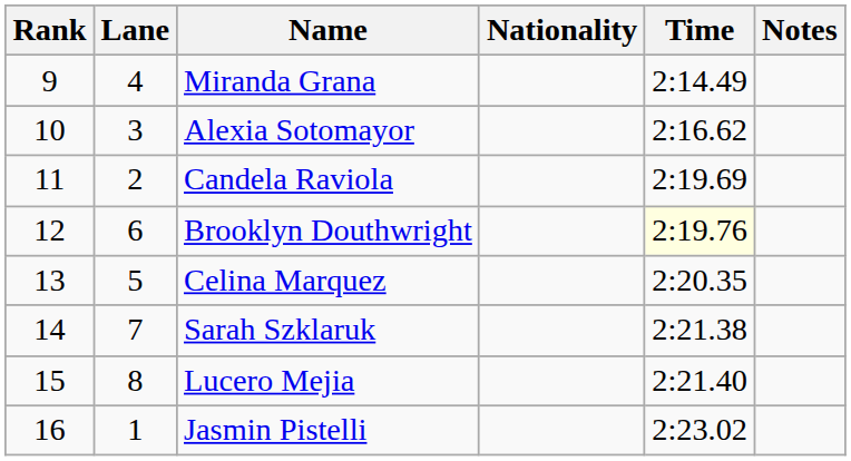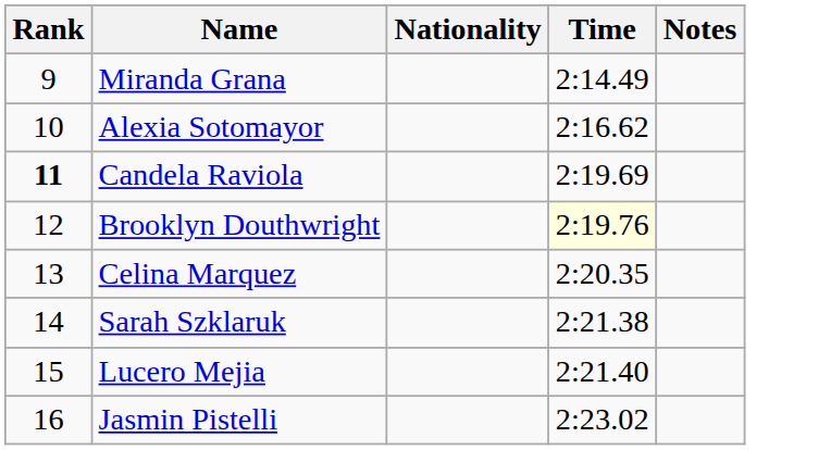 <table class="wikitable sortable" style="text-align:center">
 <tr>
 <th>Rank</th>
-<th>Lane</th>
 <th>Name</th>
 <th>Nationality</th>
 <th>Time</th>
 <th>Notes</th>
 </tr>
 <tr>
 <td>9</td>
-<td>4</td>
 <td align="left"><a href='#'>Miranda Grana</a></td>
 <td align="left"></td>
 <td>2:14.49</td>
 <td></td>
 </tr>
 <tr>
 <td>10</td>
-<td>3</td>
 <td align="left"><a href='#'>Alexia Sotomayor</a></td>
 <td align="left"></td>
 <td>2:16.62</td>
 <td></td>
 </tr>
 <tr>
-<td>11</td>
-<td>2</td>
+<td><strong>11</strong></td>
 <td align="left"><a href='#'>Candela Raviola</a></td>
 <td align="left"></td>
 <td>2:19.69</td>
 <td></td>
 </tr>
 <tr>
 <td>12</td>
-<td>6</td>
 <td align="left"><a href='#'>Brooklyn Douthwright</a></td>
 <td align="left"></td>
 <td style="background: lightyellow;">2:19.76</td>
 <td></td>
 </tr>
 <tr>
 <td>13</td>
-<td>5</td>
 <td align="left"><a href='#'>Celina Marquez</a></td>
 <td align="left"></td>
 <td>2:20.35</td>
 <td></td>
 </tr>
 <tr>
 <td>14</td>
-<td>7</td>
 <td align="left"><a href='#'>Sarah Szklaruk</a></td>
 <td align="left"></td>
 <td>2:21.38</td>
 <td></td>
 </tr>
 <tr>
 <td>15</td>
-<td>8</td>
 <td align="left"><a href='#'>Lucero Mejia</a></td>
 <td align="left"></td>
 <td>2:21.40</td>
 <td></td>
 </tr>
 <tr>
 <td>16</td>
-<td>1</td>
 <td align="left"><a href='#'>Jasmin Pistelli</a></td>
 <td align="left"></td>
 <td>2:23.02</td>
 <td></td>
 </tr>
 </table>
